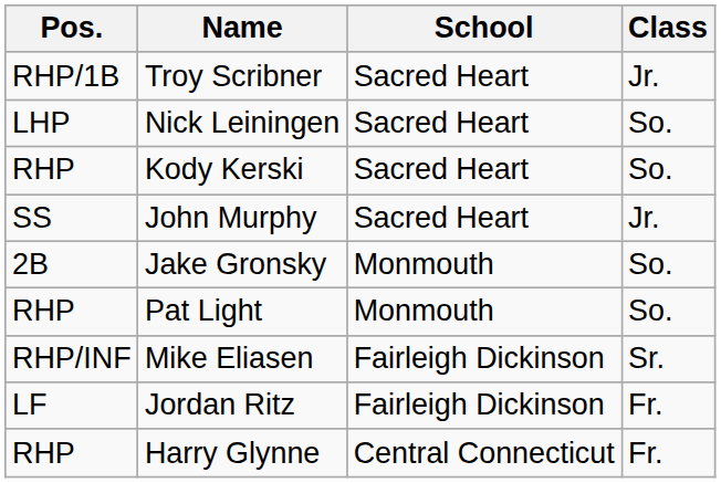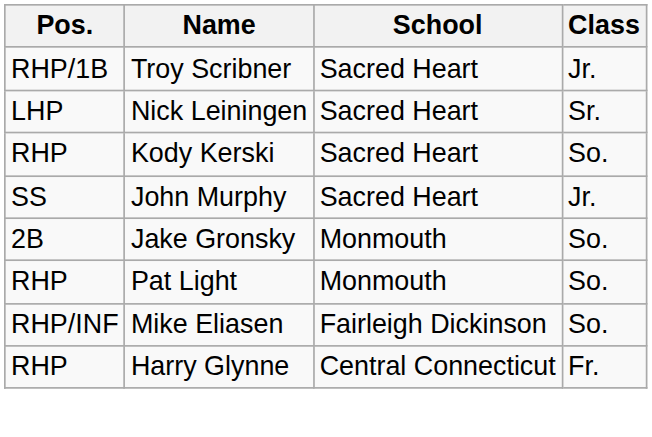 <table class=wikitable>
 <tr>
 <th>Pos.</th>
 <th>Name</th>
 <th>School</th>
 <th>Class</th>
 </tr>
 <tr>
 <td>RHP/1B</td>
 <td>Troy Scribner</td>
 <td>Sacred Heart</td>
 <td>Jr.</td>
 </tr>
 <tr>
 <td>LHP</td>
 <td>Nick Leiningen</td>
 <td>Sacred Heart</td>
-<td>So.</td>
+<td>Sr.</td>
 </tr>
 <tr>
 <td>RHP</td>
 <td>Kody Kerski</td>
 <td>Sacred Heart</td>
 <td>So.</td>
 </tr>
 <tr>
 <td>SS</td>
 <td>John Murphy</td>
 <td>Sacred Heart</td>
 <td>Jr.</td>
 </tr>
 <tr>
 <td>2B</td>
 <td>Jake Gronsky</td>
 <td>Monmouth</td>
 <td>So.</td>
 </tr>
 <tr>
 <td>RHP</td>
 <td>Pat Light</td>
 <td>Monmouth</td>
 <td>So.</td>
 </tr>
 <tr>
 <td>RHP/INF</td>
 <td>Mike Eliasen</td>
 <td>Fairleigh Dickinson</td>
-<td>Sr.</td>
-</tr>
-<tr>
-<td>LF</td>
-<td>Jordan Ritz</td>
-<td>Fairleigh Dickinson</td>
-<td>Fr.</td>
+<td>So.</td>
 </tr>
 <tr>
 <td>RHP</td>
 <td>Harry Glynne</td>
 <td>Central Connecticut</td>
 <td>Fr.</td>
 </tr>
 </table>
